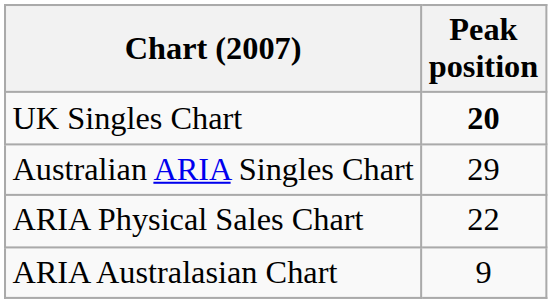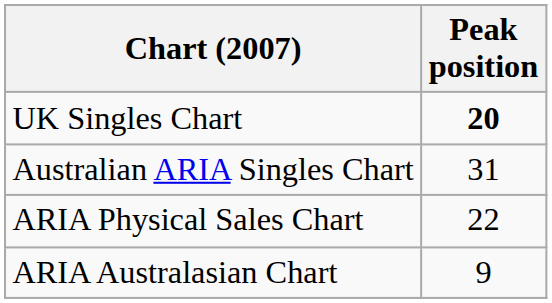 <table class="wikitable">
 <tr>
 <th align="left">Chart (2007)</th>
 <th align="left">Peak<br>position</th>
 </tr>
 <tr>
 <td align="left">UK Singles Chart</td>
 <td align="center"><strong>20</strong></td>
 </tr>
 <tr>
 <td align="left">Australian <a href='#'>ARIA</a> Singles Chart</td>
-<td align="center">29</td>
+<td align="center">31</td>
 </tr>
 <tr>
 <td align="left">ARIA Physical Sales Chart</td>
 <td align="center">22</td>
 </tr>
 <tr>
 <td align="left">ARIA Australasian Chart</td>
 <td align="center">9</td>
 </tr>
 </table>
